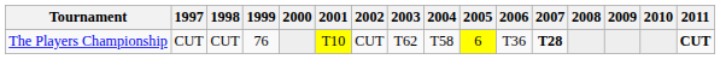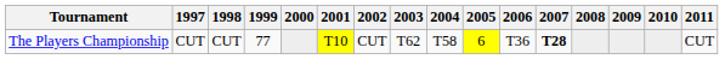 <table class="wikitable" style="font-size:95%;text-align:center;">
 <tr>
 <th>Tournament</th>
 <th>1997</th>
 <th>1998</th>
 <th>1999</th>
 <th>2000</th>
 <th>2001</th>
 <th>2002</th>
 <th>2003</th>
 <th>2004</th>
 <th>2005</th>
 <th>2006</th>
 <th>2007</th>
 <th>2008</th>
 <th>2009</th>
 <th>2010</th>
 <th>2011</th>
 </tr>
 <tr>
 <td align=left><a href='#'>The Players Championship</a></td>
 <td>CUT</td>
 <td>CUT</td>
-<td>76</td>
+<td>77</td>
 <td style="background:#eeeeee;"></td>
 <td style="background:yellow;">T10</td>
 <td>CUT</td>
 <td>T62</td>
 <td>T58</td>
 <td style="background:yellow;">6</td>
 <td>T36</td>
 <td><strong>T28</strong></td>
 <td style="background:#eeeeee;"></td>
 <td style="background:#eeeeee;"></td>
 <td style="background:#eeeeee;"></td>
-<td><strong>CUT</strong></td>
+<td>CUT</td>
 </tr>
 </table>
